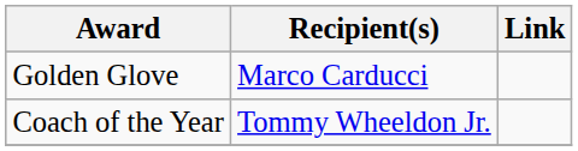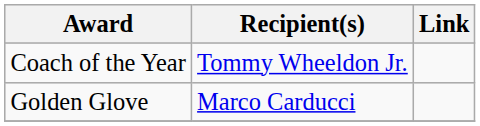 <table class=wikitable>
 <tr>
 <th>Award</th>
 <th>Recipient(s)</th>
 <th>Link</th>
 </tr>
 <tr>
+<td>Coach of the Year</td>
+<td> <a href='#'>Tommy Wheeldon Jr.</a></td>
+<td></td>
+</tr>
+<tr>
 <td>Golden Glove</td>
 <td> <a href='#'>Marco Carducci</a></td>
 <td></td>
 </tr>
 <tr>
-<td>Coach of the Year</td>
-<td> <a href='#'>Tommy Wheeldon Jr.</a></td>
-<td></td>
-</tr>
-<tr>
 </tr>
 </table>
